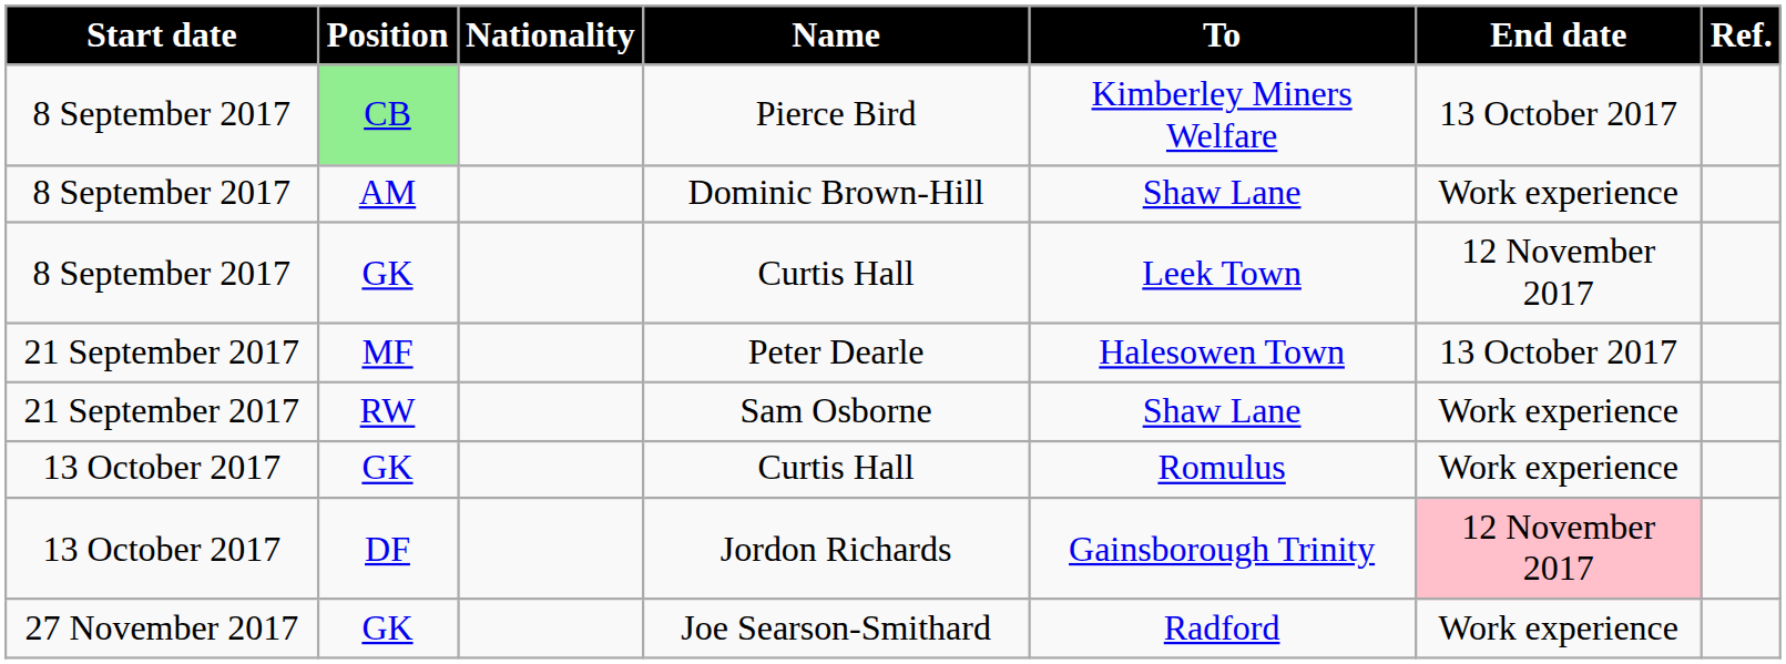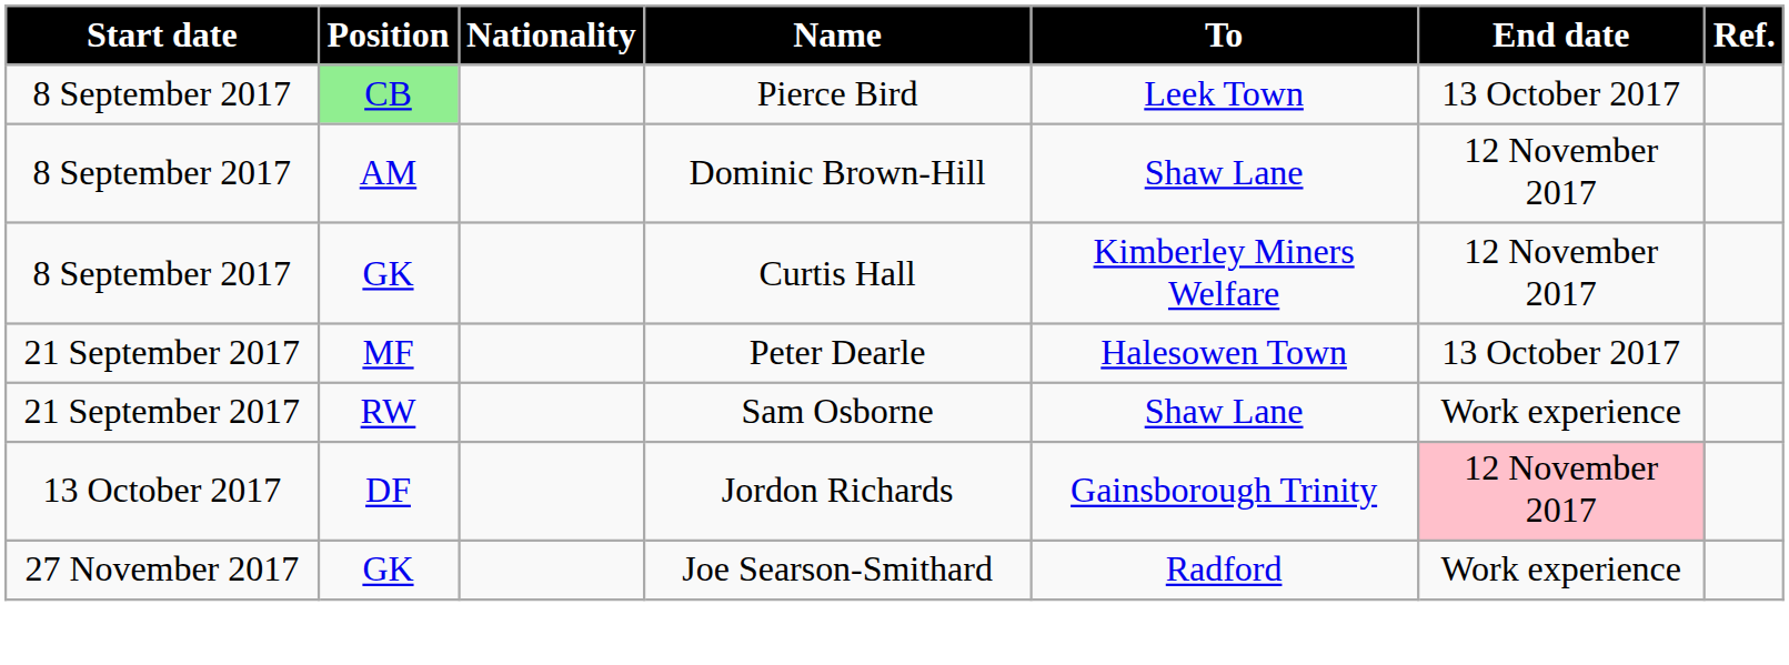 <table class="wikitable"  style="text-align:center; font-size:90%; ">
 <tr>
 <th style="background:#000000; color:#FFFFFF; width:120px;">Start date</th>
 <th style="background:#000000; color:#FFFFFF; width:50px;">Position</th>
 <th style="background:#000000; color:#FFFFFF; width:50px;">Nationality</th>
 <th style="background:#000000; color:#FFFFFF; width:150px;">Name</th>
 <th style="background:#000000; color:#FFFFFF; width:150px;">To</th>
 <th style="background:#000000; color:#FFFFFF; width:110px;">End date</th>
 <th style="background:#000000; color:#FFFFFF; width:25px;">Ref.</th>
 </tr>
 <tr>
 <td>8 September 2017</td>
 <td style="background: lightgreen;"><a href='#'>CB</a></td>
 <td></td>
 <td>Pierce Bird</td>
-<td><a href='#'>Kimberley Miners Welfare</a></td>
+<td><a href='#'>Leek Town</a></td>
 <td>13 October 2017</td>
 <td></td>
 </tr>
 <tr>
 <td>8 September 2017</td>
 <td><a href='#'>AM</a></td>
 <td></td>
 <td>Dominic Brown-Hill</td>
 <td><a href='#'>Shaw Lane</a></td>
-<td>Work experience</td>
+<td>12 November 2017</td>
 <td></td>
 </tr>
 <tr>
 <td>8 September 2017</td>
 <td><a href='#'>GK</a></td>
 <td></td>
 <td>Curtis Hall</td>
-<td><a href='#'>Leek Town</a></td>
+<td><a href='#'>Kimberley Miners Welfare</a></td>
 <td>12 November 2017</td>
 <td></td>
 </tr>
 <tr>
 <td>21 September 2017</td>
 <td><a href='#'>MF</a></td>
 <td></td>
 <td>Peter Dearle</td>
 <td><a href='#'>Halesowen Town</a></td>
 <td>13 October 2017</td>
 <td></td>
 </tr>
 <tr>
 <td>21 September 2017</td>
 <td><a href='#'>RW</a></td>
 <td></td>
 <td>Sam Osborne</td>
 <td><a href='#'>Shaw Lane</a></td>
 <td>Work experience</td>
 <td></td>
 </tr>
 <tr>
 <td>13 October 2017</td>
-<td><a href='#'>GK</a></td>
-<td></td>
-<td>Curtis Hall</td>
-<td><a href='#'>Romulus</a></td>
-<td>Work experience</td>
-<td></td>
-</tr>
-<tr>
-<td>13 October 2017</td>
 <td><a href='#'>DF</a></td>
 <td></td>
 <td>Jordon Richards</td>
 <td><a href='#'>Gainsborough Trinity</a></td>
 <td style="background: pink;">12 November 2017</td>
 <td></td>
 </tr>
 <tr>
 <td>27 November 2017</td>
 <td><a href='#'>GK</a></td>
 <td></td>
 <td>Joe Searson-Smithard</td>
 <td><a href='#'>Radford</a></td>
 <td>Work experience</td>
 <td></td>
 </tr>
 </table>
